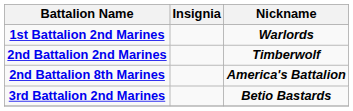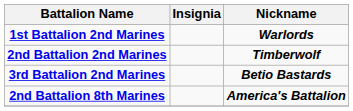 <table class="wikitable sortable" style="text-align:center;">
 <tr bgcolor="#CCCCCC">
 <th><strong>Battalion Name</strong></th>
 <th><strong>Insignia</strong></th>
 <th><strong>Nickname</strong></th>
 </tr>
 <tr>
 <td><strong><a href='#'>1st Battalion 2nd Marines</a></strong></td>
 <td></td>
 <td><strong><em>Warlords</em></strong></td>
 </tr>
 <tr>
 <td><strong><a href='#'>2nd Battalion 2nd Marines</a></strong></td>
 <td></td>
 <td><strong><em>Timberwolf</em></strong></td>
 </tr>
 <tr>
+<td><strong><a href='#'>3rd Battalion 2nd Marines</a></strong></td>
+<td></td>
+<td><strong><em>Betio Bastards</em></strong></td>
+</tr>
+<tr>
 <td><strong><a href='#'>2nd Battalion 8th Marines</a></strong></td>
 <td></td>
 <td><strong><em>America's Battalion</em></strong></td>
 </tr>
 <tr>
-<td><strong><a href='#'>3rd Battalion 2nd Marines</a></strong></td>
-<td></td>
-<td><strong><em>Betio Bastards</em></strong></td>
-</tr>
-<tr>
 </tr>
 </table>
